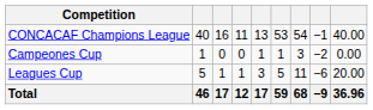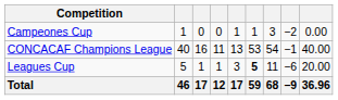 <table class="wikitable sortable" style="text-align:center;">
 <tr>
 <th>Competition</th>
 <th></th>
 <th></th>
 <th></th>
 <th></th>
 <th></th>
 <th></th>
 <th></th>
 <th></th>
 </tr>
 <tr>
+<td style="text-align:left;"><a href='#'>Campeones Cup</a></td>
+<td>1</td>
+<td>0</td>
+<td>0</td>
+<td>1</td>
+<td>1</td>
+<td>3</td>
+<td>−2</td>
+<td>0.00</td>
+</tr>
+<tr>
 <td style="text-align:left;"><a href='#'>CONCACAF Champions League</a></td>
 <td>40</td>
 <td>16</td>
 <td>11</td>
 <td>13</td>
 <td>53</td>
 <td>54</td>
 <td>−1</td>
 <td>40.00</td>
 </tr>
 <tr>
-<td style="text-align:left;"><a href='#'>Campeones Cup</a></td>
-<td>1</td>
-<td>0</td>
-<td>0</td>
-<td>1</td>
-<td>1</td>
-<td>3</td>
-<td>−2</td>
-<td>0.00</td>
-</tr>
-<tr>
 <td style="text-align:left;"><a href='#'>Leagues Cup</a></td>
 <td>5</td>
 <td>1</td>
 <td>1</td>
 <td>3</td>
-<td>5</td>
+<td><strong>5</strong></td>
 <td>11</td>
 <td>−6</td>
 <td>20.00</td>
 </tr>
 <tr>
 <th style="text-align:left;">Total</th>
 <th>46</th>
 <th>17</th>
 <th>12</th>
 <th>17</th>
 <th>59</th>
 <th>68</th>
 <th>−9</th>
 <th>36.96</th>
 </tr>
 </table>
